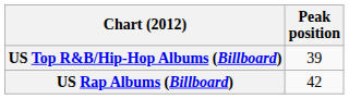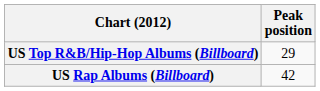 <table class="wikitable sortable plainrowheaders">
 <tr>
 <th scope="col">Chart (2012)</th>
 <th scope="col">Peak<br> position</th>
 </tr>
 <tr>
 <th scope="row">US <a href='#'>Top R&B/Hip-Hop Albums</a> (<a href='#'><em>Billboard</em></a>)</th>
-<td style="text-align:center;">39</td>
+<td style="text-align:center;">29</td>
 </tr>
 <tr>
 <th scope="row">US <a href='#'>Rap Albums</a> (<a href='#'><em>Billboard</em></a>)</th>
 <td style="text-align:center;">42</td>
 </tr>
 </table>
